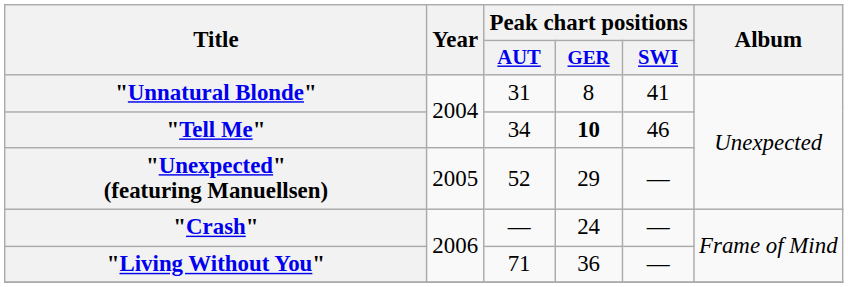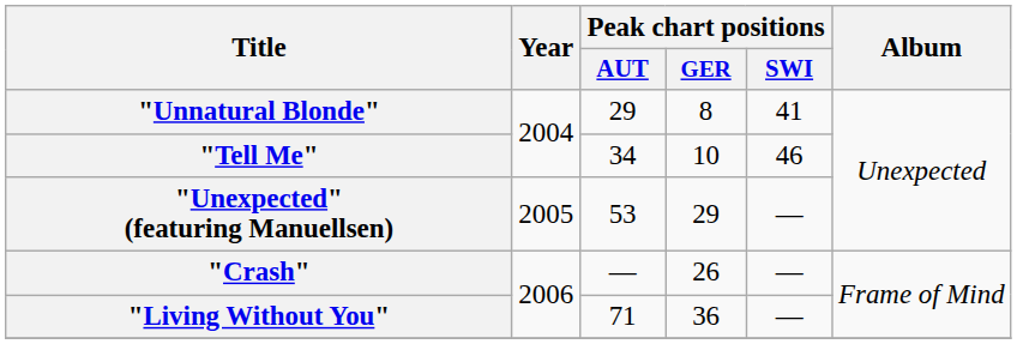 <table class="wikitable plainrowheaders" style="text-align:center;" border="1">
 <tr>
 <th scope="col" rowspan="2" style="width:18em;">Title</th>
 <th scope="col" rowspan="2">Year</th>
 <th scope="col" colspan="3">Peak chart positions</th>
 <th scope="col" rowspan="2">Album</th>
 </tr>
 <tr>
 <th scope="col" style="width:3em;font-size:90%;"><a href='#'>AUT</a><br></th>
 <th scope="col" style="width:3em;font-size:85%;"><a href='#'>GER</a><br></th>
 <th scope="col" style="width:3em;font-size:90%;"><a href='#'>SWI</a><br></th>
 </tr>
 <tr>
 <th scope="row">"<a href='#'>Unnatural Blonde</a>"</th>
 <td rowspan="2">2004</td>
-<td>31</td>
+<td>29</td>
 <td>8</td>
 <td>41</td>
 <td rowspan="3"><em>Unexpected</em></td>
 </tr>
 <tr>
 <th scope="row">"<a href='#'>Tell Me</a>"</th>
 <td>34</td>
-<td><strong>10</strong></td>
+<td>10</td>
 <td>46</td>
 </tr>
 <tr>
 <th scope="row">"<a href='#'>Unexpected</a>" <br> <span>(featuring Manuellsen)</span></th>
 <td rowspan="1">2005</td>
-<td>52</td>
+<td>53</td>
 <td>29</td>
 <td>—</td>
 </tr>
 <tr>
 <th scope="row">"<a href='#'>Crash</a>"</th>
 <td rowspan="2">2006</td>
 <td>—</td>
-<td>24</td>
+<td>26</td>
 <td>—</td>
 <td rowspan="2"><em>Frame of Mind</em></td>
 </tr>
 <tr>
 <th scope="row">"<a href='#'>Living Without You</a>"</th>
 <td>71</td>
 <td>36</td>
 <td>—</td>
 </tr>
 <tr>
 </tr>
 </table>
